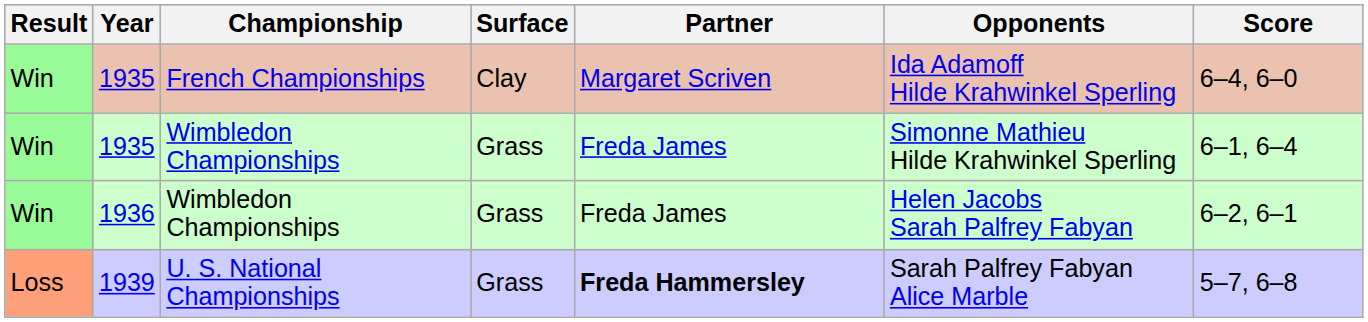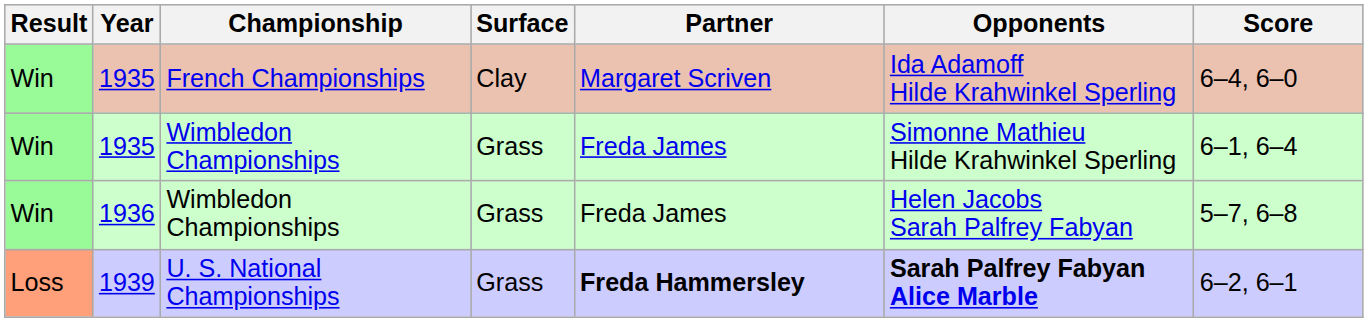 <table class="sortable wikitable">
 <tr>
 <th style="width:40px">Result</th>
 <th style="width:35px">Year</th>
 <th style="width:190px">Championship</th>
 <th style="width:50px">Surface</th>
 <th style="width:190px">Partner</th>
 <th style="width:190px">Opponents</th>
 <th style="width:100px" class="unsortable">Score</th>
 </tr>
 <tr style="background:#ebc2af;">
 <td style="background:#98fb98;">Win</td>
 <td><a href='#'>1935</a></td>
 <td><a href='#'>French Championships</a></td>
 <td>Clay</td>
 <td> <a href='#'>Margaret Scriven</a></td>
 <td> <a href='#'>Ida Adamoff</a><br> <a href='#'>Hilde Krahwinkel Sperling</a></td>
 <td>6–4, 6–0</td>
 </tr>
 <tr style="background:#ccffcc;">
 <td style="background:#98fb98;">Win</td>
 <td><a href='#'>1935</a></td>
 <td><a href='#'>Wimbledon Championships</a></td>
 <td>Grass</td>
 <td> <a href='#'>Freda James</a></td>
 <td> <a href='#'>Simonne Mathieu</a><br> Hilde Krahwinkel Sperling</td>
 <td>6–1, 6–4</td>
 </tr>
 <tr style="background:#ccffcc;">
 <td style="background:#98fb98;">Win</td>
 <td><a href='#'>1936</a></td>
 <td>Wimbledon Championships</td>
 <td>Grass</td>
 <td> Freda James</td>
 <td> <a href='#'>Helen Jacobs</a><br> <a href='#'>Sarah Palfrey Fabyan</a></td>
-<td>6–2, 6–1</td>
+<td>5–7, 6–8</td>
 </tr>
 <tr style="background:#ccccff;">
 <td style="background:#ffa07a;">Loss</td>
 <td><a href='#'>1939</a></td>
 <td><a href='#'>U. S. National Championships</a></td>
 <td>Grass</td>
 <td><strong> Freda Hammersley</strong></td>
-<td> Sarah Palfrey Fabyan<br> <a href='#'>Alice Marble</a></td>
-<td>5–7, 6–8</td>
+<td><strong> Sarah Palfrey Fabyan<br> <a href='#'>Alice Marble</a></strong></td>
+<td>6–2, 6–1</td>
 </tr>
 </table>
